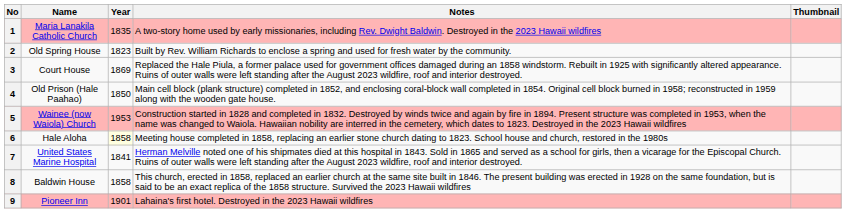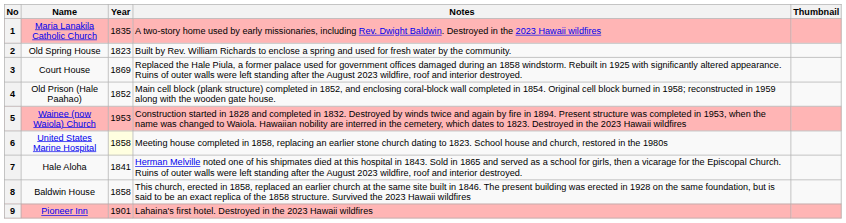 <table class="wikitable sortable" style="text-align:center;font-size:85%">
 <tr>
 <th>No</th>
 <th>Name</th>
 <th>Year</th>
 <th class="unsortable">Notes</th>
 <th class="unsortable">Thumbnail</th>
 </tr>
 <tr bgcolor="#ffb5b5">
 <th>1</th>
 <td><a href='#'>Maria Lanakila Catholic Church</a></td>
 <td>1835</td>
 <td style="text-align:left;">A two-story home used by early missionaries, including <a href='#'>Rev. Dwight Baldwin</a>. Destroyed in the <a href='#'>2023 Hawaii wildfires</a></td>
 <td></td>
 </tr>
 <tr>
 <th>2</th>
 <td>Old Spring House</td>
 <td>1823</td>
 <td style="text-align:left;">Built by Rev. William Richards to enclose a spring and used for fresh water by the community.</td>
 <td></td>
 </tr>
 <tr>
 <th>3</th>
 <td>Court House</td>
 <td>1869</td>
 <td style="text-align:left;">Replaced the Hale Piula, a former palace used for government offices damaged during an 1858 windstorm. Rebuilt in 1925 with significantly altered appearance. Ruins of outer walls were left standing after the August 2023 wildfire, roof and interior destroyed.</td>
 <td></td>
 </tr>
 <tr>
 <th>4</th>
 <td>Old Prison (Hale Paahao)</td>
-<td>1850</td>
+<td>1852</td>
 <td style="text-align:left;">Main cell block (plank structure) completed in 1852, and enclosing coral-block wall completed in 1854. Original cell block burned in 1958; reconstructed in 1959 along with the wooden gate house.</td>
 <td></td>
 </tr>
 <tr bgcolor="#ffb5b5">
 <th>5</th>
 <td><a href='#'>Wainee (now Waiola) Church</a></td>
 <td>1953</td>
 <td style="text-align:left;">Construction started in 1828 and completed in 1832. Destroyed by winds twice and again by fire in 1894. Present structure was completed in 1953, when the name was changed to Waiola. Hawaiian nobility are interred in the cemetery, which dates to 1823. Destroyed in the 2023 Hawaii wildfires</td>
 <td></td>
 </tr>
 <tr>
 <th>6</th>
-<td>Hale Aloha</td>
+<td><a href='#'>United States Marine Hospital</a></td>
 <td style="background: lightyellow;">1858</td>
 <td style="text-align:left;">Meeting house completed in 1858, replacing an earlier stone church dating to 1823. School house and church, restored in the 1980s</td>
 <td></td>
 </tr>
 <tr>
 <th>7</th>
-<td><a href='#'>United States Marine Hospital</a></td>
+<td>Hale Aloha</td>
 <td>1841</td>
 <td style="text-align:left;"><a href='#'>Herman Melville</a> noted one of his shipmates died at this hospital in 1843. Sold in 1865 and served as a school for girls, then a vicarage for the Episcopal Church. Ruins of outer walls were left standing after the August 2023 wildfire, roof and interior destroyed.</td>
 <td></td>
 </tr>
 <tr>
 <th>8</th>
 <td>Baldwin House</td>
 <td>1858</td>
 <td style="text-align:left;">This church, erected in 1858, replaced an earlier church at the same site built in 1846. The present building was erected in 1928 on the same foundation, but is said to be an exact replica of the 1858 structure. Survived the 2023 Hawaii wildfires</td>
 <td></td>
 </tr>
 <tr bgcolor="#ffb5b5">
 <th>9</th>
 <td><a href='#'>Pioneer Inn</a></td>
 <td>1901</td>
 <td style="text-align:left;">Lahaina's first hotel. Destroyed in the 2023 Hawaii wildfires</td>
 <td></td>
 </tr>
 </table>
